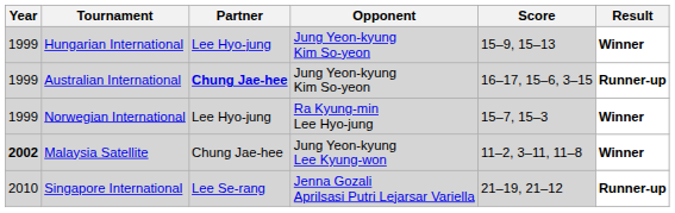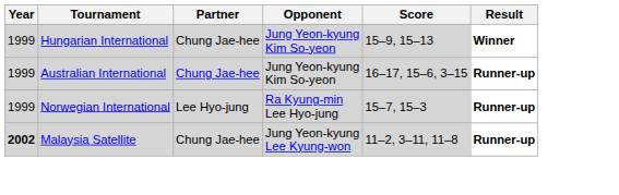 <table class="sortable wikitable" style="font-size: 90%;">
 <tr>
 <th>Year</th>
 <th>Tournament</th>
 <th>Partner</th>
 <th>Opponent</th>
 <th>Score</th>
 <th>Result</th>
 </tr>
 <tr style="background:#D5D5D5">
 <td align="center">1999</td>
 <td align="left"><a href='#'>Hungarian International</a></td>
-<td align="left"> <a href='#'>Lee Hyo-jung</a></td>
+<td align="left"> Chung Jae-hee</td>
 <td align="left"> <a href='#'>Jung Yeon-kyung</a> <br>  <a href='#'>Kim So-yeon</a></td>
 <td align="left">15–9, 15–13</td>
 <td style="text-align:left; background:white"> <strong>Winner</strong></td>
 </tr>
 <tr style="background:#D5D5D5">
 <td align="center">1999</td>
 <td align="left"><a href='#'>Australian International</a></td>
-<td align="left"><strong> <a href='#'>Chung Jae-hee</a></strong></td>
+<td align="left"> <a href='#'>Chung Jae-hee</a></td>
 <td align="left"> Jung Yeon-kyung <br>  Kim So-yeon</td>
 <td align="left">16–17, 15–6, 3–15</td>
 <td style="text-align:left; background:white"> <strong>Runner-up</strong></td>
 </tr>
 <tr style="background:#D5D5D5">
 <td align="center">1999</td>
 <td align="left"><a href='#'>Norwegian International</a></td>
 <td align="left"> Lee Hyo-jung</td>
 <td align="left"> <a href='#'>Ra Kyung-min</a> <br>  Lee Hyo-jung</td>
 <td align="left">15–7, 15–3</td>
-<td style="text-align:left; background:white"> <strong>Winner</strong></td>
+<td style="text-align:left; background:white"> <strong>Runner-up</strong></td>
 </tr>
 <tr style="background:#D5D5D5">
 <td align="center"><strong>2002</strong></td>
 <td align="left"><a href='#'>Malaysia Satellite</a></td>
 <td align="left"> Chung Jae-hee</td>
 <td align="left"> Jung Yeon-kyung <br>  <a href='#'>Lee Kyung-won</a></td>
 <td align="left">11–2, 3–11, 11–8</td>
-<td style="text-align:left; background:white"> <strong>Winner</strong></td>
-</tr>
-<tr style="background:#D5D5D5">
-<td align="center">2010</td>
-<td align="left"><a href='#'>Singapore International</a></td>
-<td align="left"> <a href='#'>Lee Se-rang</a></td>
-<td align="left"> <a href='#'>Jenna Gozali</a> <br>  <a href='#'>Aprilsasi Putri Lejarsar Variella</a></td>
-<td align="left">21–19, 21–12</td>
 <td style="text-align:left; background:white"> <strong>Runner-up</strong></td>
 </tr>
 </table>
